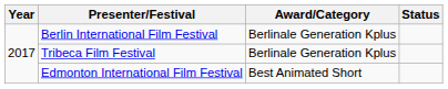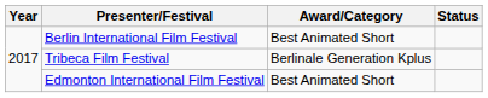 <table class="wikitable">
 <tr>
 <th>Year</th>
 <th>Presenter/Festival</th>
 <th>Award/Category</th>
 <th>Status</th>
 </tr>
 <tr>
 <td rowspan="10">2017</td>
 <td><a href='#'>Berlin International Film Festival</a></td>
-<td>Berlinale Generation Kplus</td>
+<td>Best Animated Short</td>
 <td></td>
 </tr>
 <tr>
 <td><a href='#'>Tribeca Film Festival</a></td>
 <td>Berlinale Generation Kplus</td>
 <td></td>
 </tr>
 <tr>
 <td><a href='#'>Edmonton International Film Festival</a></td>
 <td>Best Animated Short</td>
 <td></td>
 </tr>
 </table>
